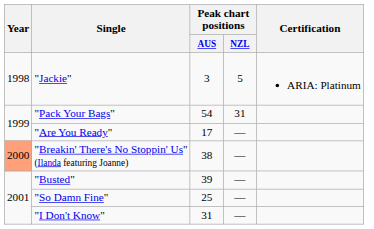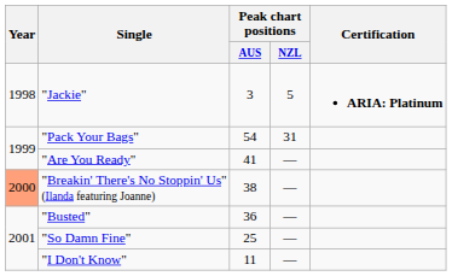 <table class="wikitable">
 <tr>
 <th rowspan="2">Year</th>
 <th rowspan="2">Single</th>
 <th colspan="2">Peak chart positions</th>
 <th rowspan="2">Certification</th>
 </tr>
 <tr>
 <th width="40"><small><a href='#'>AUS</a></small><br></th>
 <th width="40"><small><a href='#'>NZL</a></small><br></th>
 </tr>
 <tr>
 <td>1998</td>
 <td>"<a href='#'>Jackie</a>"</td>
 <td align="center">3</td>
 <td align="center">5</td>
-<td><br><ul><li>ARIA: Platinum</li></ul></td>
+<td><strong><br><ul><li>ARIA: Platinum</li></ul></strong></td>
 </tr>
 <tr>
 <td rowspan="2">1999</td>
 <td>"<a href='#'>Pack Your Bags</a>"</td>
 <td align="center">54</td>
 <td align="center">31</td>
 <td></td>
 </tr>
 <tr>
 <td>"<a href='#'>Are You Ready</a>"</td>
-<td align="center">17</td>
+<td align="center">41</td>
 <td align="center">—</td>
 <td></td>
 </tr>
 <tr>
 <td style="background: lightsalmon;">2000</td>
 <td>"<a href='#'>Breakin' There's No Stoppin' Us</a>"<br><small>(<a href='#'>Ilanda</a> featuring Joanne)</small></td>
 <td align="center">38</td>
 <td align="center">—</td>
 <td></td>
 </tr>
 <tr>
 <td rowspan="3">2001</td>
 <td>"<a href='#'>Busted</a>"</td>
-<td align="center">39</td>
+<td align="center">36</td>
 <td align="center">—</td>
 <td></td>
 </tr>
 <tr>
 <td>"<a href='#'>So Damn Fine</a>"</td>
 <td align="center">25</td>
 <td align="center">—</td>
 <td></td>
 </tr>
 <tr>
 <td>"<a href='#'>I Don't Know</a>"</td>
-<td align="center">31</td>
+<td align="center">11</td>
 <td align="center">—</td>
 <td></td>
 </tr>
 </table>
